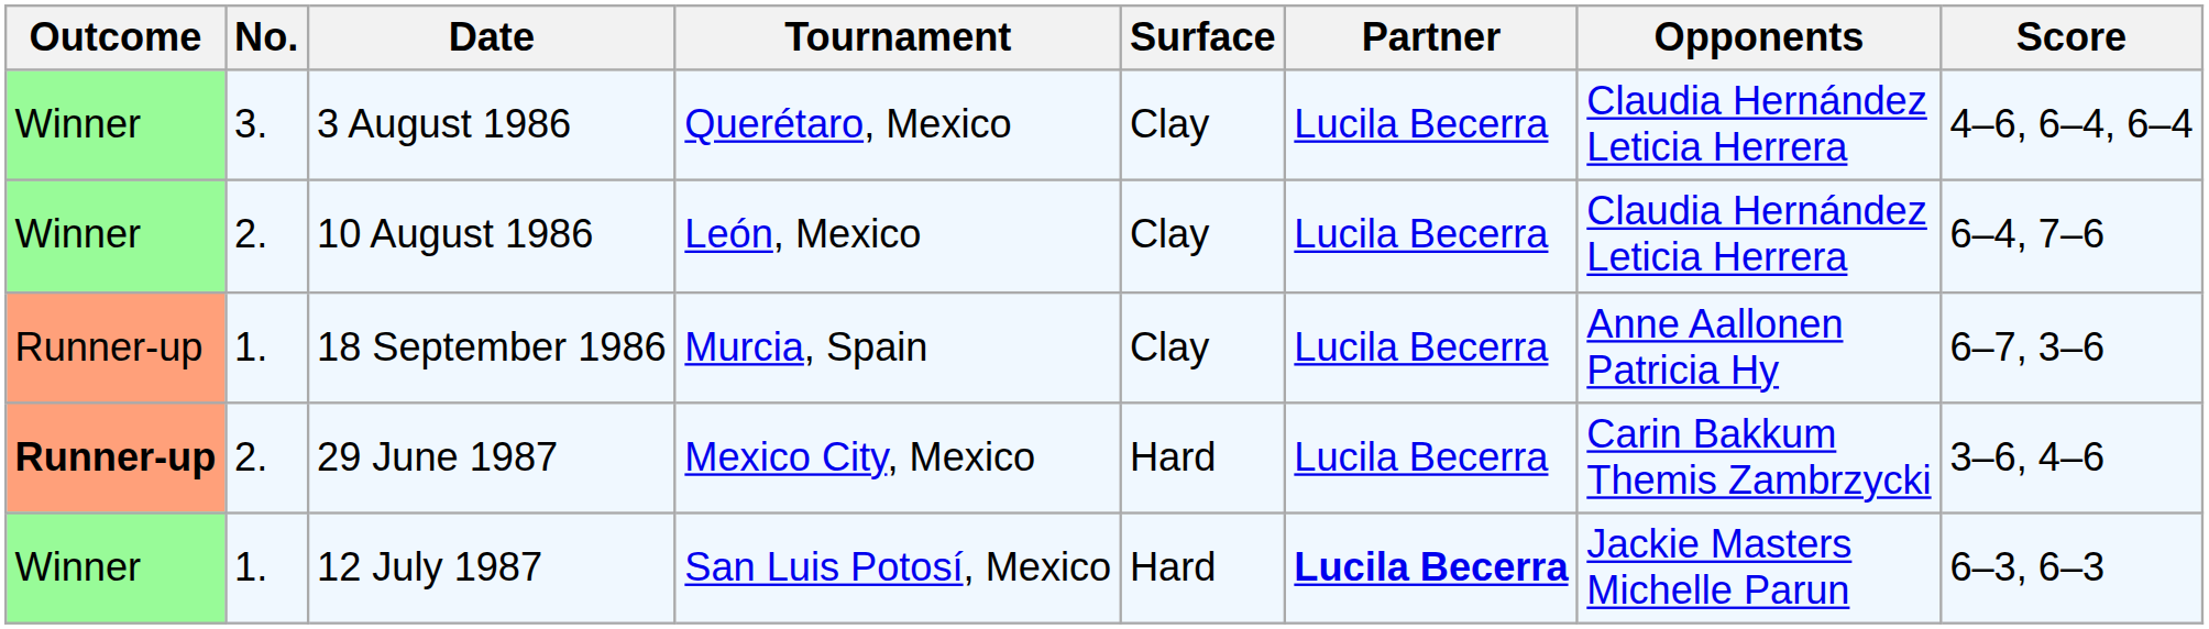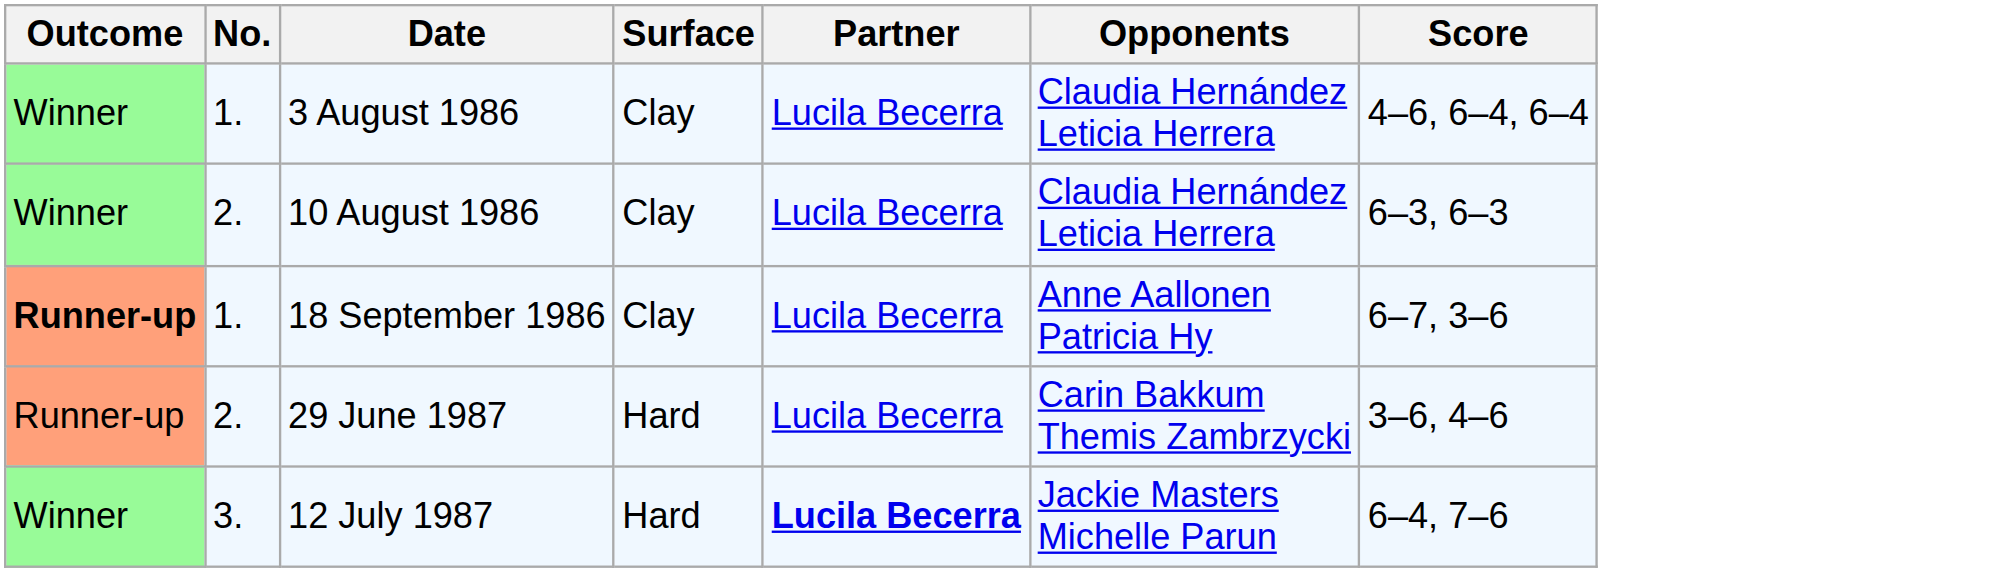 <table class="sortable wikitable" style=font-size:97%>
 <tr>
 <th>Outcome</th>
 <th>No.</th>
 <th>Date</th>
-<th>Tournament</th>
 <th>Surface</th>
 <th>Partner</th>
 <th>Opponents</th>
 <th>Score</th>
 </tr>
 <tr style="background:#f0f8ff;">
 <td style="background:#98fb98;">Winner</td>
-<td>3.</td>
+<td>1.</td>
 <td>3 August 1986</td>
-<td><a href='#'>Querétaro</a>, Mexico</td>
 <td>Clay</td>
 <td> <a href='#'>Lucila Becerra</a></td>
 <td> <a href='#'>Claudia Hernández</a><br>  <a href='#'>Leticia Herrera</a></td>
 <td>4–6, 6–4, 6–4</td>
 </tr>
 <tr style="background:#f0f8ff;">
 <td style="background:#98fb98;">Winner</td>
 <td>2.</td>
 <td>10 August 1986</td>
-<td><a href='#'>León</a>, Mexico</td>
 <td>Clay</td>
 <td> <a href='#'>Lucila Becerra</a></td>
 <td> <a href='#'>Claudia Hernández</a><br>  <a href='#'>Leticia Herrera</a></td>
-<td>6–4, 7–6</td>
+<td>6–3, 6–3</td>
 </tr>
 <tr style="background:#f0f8ff;">
-<td bgcolor="FFA07A">Runner-up</td>
+<td bgcolor="FFA07A"><strong>Runner-up</strong></td>
 <td>1.</td>
 <td>18 September 1986</td>
-<td><a href='#'>Murcia</a>, Spain</td>
 <td>Clay</td>
 <td> <a href='#'>Lucila Becerra</a></td>
 <td> <a href='#'>Anne Aallonen</a> <br>  <a href='#'>Patricia Hy</a></td>
 <td>6–7, 3–6</td>
 </tr>
 <tr style="background:#f0f8ff;">
-<td bgcolor="FFA07A"><strong>Runner-up</strong></td>
+<td bgcolor="FFA07A">Runner-up</td>
 <td>2.</td>
 <td>29 June 1987</td>
-<td><a href='#'>Mexico City</a>, Mexico</td>
 <td>Hard</td>
 <td> <a href='#'>Lucila Becerra</a></td>
 <td> <a href='#'>Carin Bakkum</a><br> <a href='#'>Themis Zambrzycki</a></td>
 <td>3–6, 4–6</td>
 </tr>
 <tr style="background:#f0f8ff;">
 <td style="background:#98fb98;">Winner</td>
-<td>1.</td>
+<td>3.</td>
 <td>12 July 1987</td>
-<td><a href='#'>San Luis Potosí</a>, Mexico</td>
 <td>Hard</td>
 <td><strong> <a href='#'>Lucila Becerra</a></strong></td>
 <td> <a href='#'>Jackie Masters</a><br>  <a href='#'>Michelle Parun</a></td>
-<td>6–3, 6–3</td>
+<td>6–4, 7–6</td>
 </tr>
 </table>
